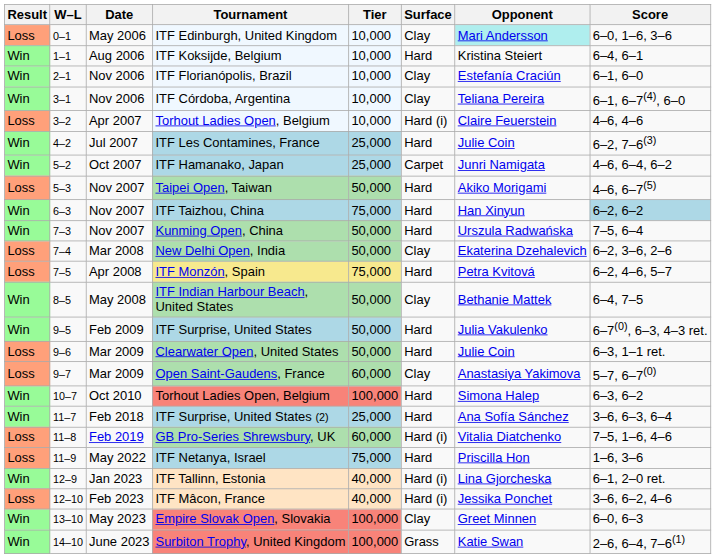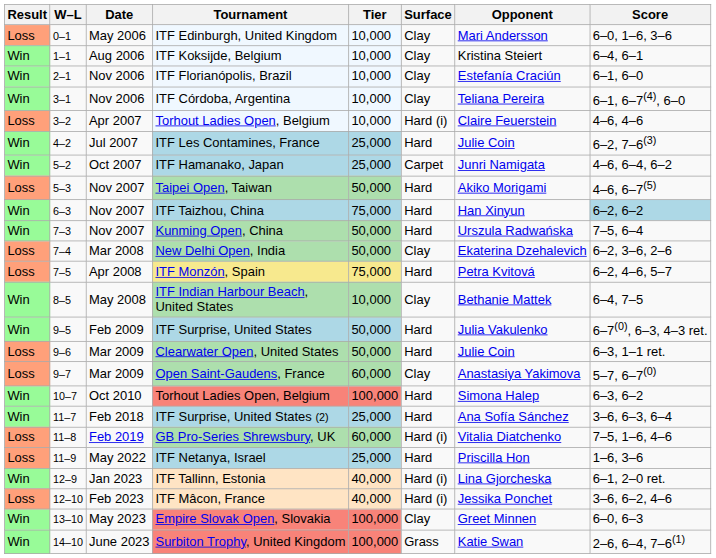 <table class="sortable wikitable">
 <tr>
 <th>Result</th>
 <th class="unsortable">W–L</th>
 <th>Date</th>
 <th>Tournament</th>
 <th>Tier</th>
 <th>Surface</th>
 <th>Opponent</th>
 <th class="unsortable">Score</th>
 </tr>
 <tr>
 <td style="background:#ffa07a;">Loss</td>
 <td><small>0–1</small></td>
 <td>May 2006</td>
 <td bgcolor=f0f8ff>ITF Edinburgh, United Kingdom</td>
 <td bgcolor=f0f8ff>10,000</td>
 <td>Clay</td>
-<td style="background: paleturquoise;"> <a href='#'>Mari Andersson</a></td>
+<td> <a href='#'>Mari Andersson</a></td>
 <td>6–0, 1–6, 3–6</td>
 </tr>
 <tr>
 <td style="background:#98fb98;">Win</td>
 <td><small>1–1</small></td>
 <td>Aug 2006</td>
 <td bgcolor=f0f8ff>ITF Koksijde, Belgium</td>
 <td bgcolor=f0f8ff>10,000</td>
-<td>Hard</td>
+<td>Clay</td>
 <td> Kristina Steiert</td>
 <td>6–4, 6–1</td>
 </tr>
 <tr>
 <td style="background:#98fb98;">Win</td>
 <td><small>2–1</small></td>
 <td>Nov 2006</td>
 <td bgcolor=f0f8ff>ITF Florianópolis, Brazil</td>
 <td bgcolor=f0f8ff>10,000</td>
 <td>Clay</td>
 <td> <a href='#'>Estefanía Craciún</a></td>
 <td>6–1, 6–0</td>
 </tr>
 <tr>
 <td style="background:#98fb98;">Win</td>
 <td><small>3–1</small></td>
 <td>Nov 2006</td>
 <td bgcolor=f0f8ff>ITF Córdoba, Argentina</td>
 <td bgcolor=f0f8ff>10,000</td>
 <td>Clay</td>
 <td> <a href='#'>Teliana Pereira</a></td>
 <td>6–1, 6–7<sup>(4)</sup>, 6–0</td>
 </tr>
 <tr>
 <td style="background:#ffa07a;">Loss</td>
 <td><small>3–2</small></td>
 <td>Apr 2007</td>
 <td bgcolor=f0f8ff><a href='#'>Torhout Ladies Open</a>, Belgium</td>
 <td bgcolor=f0f8ff>10,000</td>
 <td>Hard (i)</td>
 <td> <a href='#'>Claire Feuerstein</a></td>
 <td>4–6, 4–6</td>
 </tr>
 <tr>
 <td style="background:#98fb98;">Win</td>
 <td><small>4–2</small></td>
 <td>Jul 2007</td>
 <td bgcolor=lightblue>ITF Les Contamines, France</td>
 <td bgcolor=lightblue>25,000</td>
 <td>Hard</td>
 <td> <a href='#'>Julie Coin</a></td>
 <td>6–2, 7–6<sup>(3)</sup></td>
 </tr>
 <tr>
 <td style="background:#98fb98;">Win</td>
 <td><small>5–2</small></td>
 <td>Oct 2007</td>
 <td bgcolor=lightblue>ITF Hamanako, Japan</td>
 <td bgcolor=lightblue>25,000</td>
 <td>Carpet</td>
 <td> <a href='#'>Junri Namigata</a></td>
 <td>4–6, 6–4, 6–2</td>
 </tr>
 <tr>
 <td style="background:#ffa07a;">Loss</td>
 <td><small>5–3</small></td>
 <td>Nov 2007</td>
 <td bgcolor=addfad><a href='#'>Taipei Open</a>, Taiwan</td>
 <td bgcolor=addfad>50,000</td>
 <td>Hard</td>
 <td> <a href='#'>Akiko Morigami</a></td>
 <td>4–6, 6–7<sup>(5)</sup></td>
 </tr>
 <tr>
 <td style="background:#98fb98;">Win</td>
 <td><small>6–3</small></td>
 <td>Nov 2007</td>
 <td bgcolor=lightblue>ITF Taizhou, China</td>
 <td bgcolor=lightblue>75,000</td>
 <td>Hard</td>
 <td> <a href='#'>Han Xinyun</a></td>
 <td style="background: lightblue;">6–2, 6–2</td>
 </tr>
 <tr>
 <td style="background:#98fb98;">Win</td>
 <td><small>7–3</small></td>
 <td>Nov 2007</td>
 <td bgcolor=addfad><a href='#'>Kunming Open</a>, China</td>
 <td bgcolor=addfad>50,000</td>
 <td>Hard</td>
 <td> <a href='#'>Urszula Radwańska</a></td>
 <td>7–5, 6–4</td>
 </tr>
 <tr>
 <td style="background:#ffa07a;">Loss</td>
 <td><small>7–4</small></td>
 <td>Mar 2008</td>
 <td bgcolor=addfad><a href='#'>New Delhi Open</a>, India</td>
 <td bgcolor=addfad>50,000</td>
 <td>Clay</td>
 <td> <a href='#'>Ekaterina Dzehalevich</a></td>
 <td>6–2, 3–6, 2–6</td>
 </tr>
 <tr>
 <td style="background:#ffa07a;">Loss</td>
 <td><small>7–5</small></td>
 <td>Apr 2008</td>
 <td bgcolor=f7e98e><a href='#'>ITF Monzón</a>, Spain</td>
 <td bgcolor=f7e98e>75,000</td>
 <td>Hard</td>
 <td> <a href='#'>Petra Kvitová</a></td>
 <td>6–2, 4–6, 5–7</td>
 </tr>
 <tr>
 <td style="background:#98fb98;">Win</td>
 <td><small>8–5</small></td>
 <td>May 2008</td>
 <td bgcolor=addfad><a href='#'>ITF Indian Harbour Beach</a>, <br>United States</td>
-<td bgcolor=addfad>50,000</td>
+<td bgcolor=addfad>10,000</td>
 <td>Clay</td>
 <td> <a href='#'>Bethanie Mattek</a></td>
 <td>6–4, 7–5</td>
 </tr>
 <tr>
 <td style="background:#98fb98;">Win</td>
 <td><small>9–5</small></td>
 <td>Feb 2009</td>
 <td bgcolor=lightblue>ITF Surprise, United States</td>
 <td bgcolor=lightblue>50,000</td>
 <td>Hard</td>
 <td> <a href='#'>Julia Vakulenko</a></td>
 <td>6–7<sup>(0)</sup>, 6–3, 4–3 ret.</td>
 </tr>
 <tr>
 <td style="background:#ffa07a;">Loss</td>
 <td><small>9–6</small></td>
 <td>Mar 2009</td>
 <td bgcolor=addfad><a href='#'>Clearwater Open</a>, United States</td>
 <td bgcolor=addfad>50,000</td>
 <td>Hard</td>
 <td> <a href='#'>Julie Coin</a></td>
 <td>6–3, 1–1 ret.</td>
 </tr>
 <tr>
 <td style="background:#ffa07a;">Loss</td>
 <td><small>9–7</small></td>
 <td>Mar 2009</td>
 <td bgcolor=addfad><a href='#'>Open Saint-Gaudens</a>, France</td>
 <td bgcolor=addfad>60,000</td>
 <td>Clay</td>
 <td> <a href='#'>Anastasiya Yakimova</a></td>
 <td>5–7, 6–7<sup>(0)</sup></td>
 </tr>
 <tr>
 <td style="background:#98fb98;">Win</td>
 <td><small>10–7</small></td>
 <td>Oct 2010</td>
 <td bgcolor=F88379>Torhout Ladies Open, Belgium</td>
 <td bgcolor=F88379>100,000</td>
 <td>Hard</td>
 <td> <a href='#'>Simona Halep</a></td>
 <td>6–3, 6–2</td>
 </tr>
 <tr>
 <td style="background:#98fb98;">Win</td>
 <td><small>11–7</small></td>
 <td>Feb 2018</td>
 <td bgcolor=lightblue>ITF Surprise, United States <small>(2)</small></td>
 <td bgcolor=lightblue>25,000</td>
 <td>Hard</td>
 <td> <a href='#'>Ana Sofía Sánchez</a></td>
 <td>3–6, 6–3, 6–4</td>
 </tr>
 <tr>
 <td style="background:#ffa07a;">Loss</td>
 <td><small>11–8</small></td>
 <td><a href='#'>Feb 2019</a></td>
 <td bgcolor=addfad><a href='#'>GB Pro-Series Shrewsbury</a>, UK</td>
 <td bgcolor=addfad>60,000</td>
 <td>Hard (i)</td>
 <td> <a href='#'>Vitalia Diatchenko</a></td>
 <td>7–5, 1–6, 4–6</td>
 </tr>
 <tr>
 <td style="background:#ffa07a;">Loss</td>
 <td><small>11–9</small></td>
 <td>May 2022</td>
 <td bgcolor=lightblue>ITF Netanya, Israel</td>
-<td bgcolor=lightblue>75,000</td>
+<td bgcolor=lightblue>25,000</td>
 <td>Hard</td>
 <td> <a href='#'>Priscilla Hon</a></td>
 <td>1–6, 3–6</td>
 </tr>
 <tr>
 <td style="background:#98fb98;">Win</td>
 <td><small>12–9</small></td>
 <td>Jan 2023</td>
 <td bgcolor=#ffe4c4>ITF Tallinn, Estonia</td>
 <td bgcolor=#ffe4c4>40,000</td>
 <td>Hard (i)</td>
 <td> <a href='#'>Lina Gjorcheska</a></td>
 <td>6–1, 2–0 ret.</td>
 </tr>
 <tr>
 <td style="background:#ffa07a;">Loss</td>
 <td><small>12–10</small></td>
 <td>Feb 2023</td>
 <td bgcolor=#ffe4c4>ITF Mâcon, France</td>
 <td bgcolor=#ffe4c4>40,000</td>
 <td>Hard (i)</td>
 <td> <a href='#'>Jessika Ponchet</a></td>
 <td>3–6, 6–2, 4–6</td>
 </tr>
 <tr>
 <td style="background:#98fb98;">Win</td>
 <td><small>13–10</small></td>
 <td>May 2023</td>
 <td bgcolor=F88379><a href='#'>Empire Slovak Open</a>, Slovakia</td>
 <td bgcolor=F88379>100,000</td>
 <td>Clay</td>
 <td> <a href='#'>Greet Minnen</a></td>
 <td>6–0, 6–3</td>
 </tr>
 <tr>
 <td style="background:#98fb98;">Win</td>
 <td><small>14–10</small></td>
 <td>June 2023</td>
 <td bgcolor=F88379><a href='#'>Surbiton Trophy</a>, United Kingdom</td>
 <td bgcolor=F88379>100,000</td>
 <td>Grass</td>
 <td> <a href='#'>Katie Swan</a></td>
 <td>2–6, 6–4, 7–6<sup>(1)</sup></td>
 </tr>
 </table>
